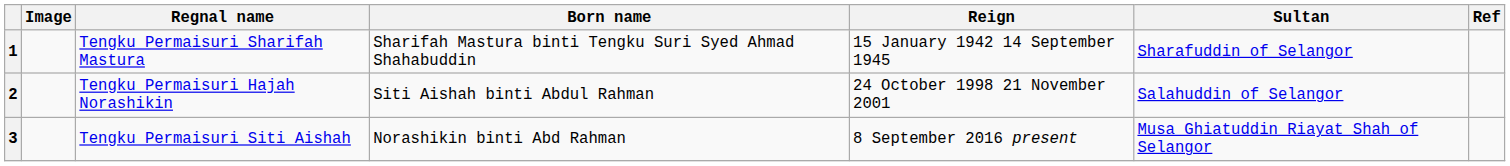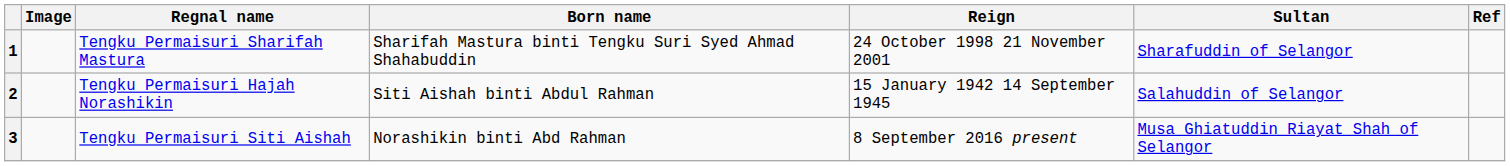 <table class="wikitable">
 <tr>
 <th></th>
 <th>Image</th>
 <th>Regnal name</th>
 <th>Born name</th>
 <th>Reign</th>
 <th>Sultan</th>
 <th>Ref</th>
 </tr>
 <tr>
 <th>1</th>
 <td></td>
 <td><a href='#'>Tengku Permaisuri Sharifah Mastura</a></td>
 <td>Sharifah Mastura binti Tengku Suri Syed Ahmad Shahabuddin</td>
-<td>15 January 1942  14 September 1945</td>
+<td>24 October 1998  21 November 2001</td>
 <td><a href='#'>Sharafuddin of Selangor</a></td>
 <td></td>
 </tr>
 <tr>
 <th>2</th>
 <td></td>
 <td><a href='#'>Tengku Permaisuri Hajah Norashikin</a></td>
 <td>Siti Aishah binti Abdul Rahman</td>
-<td>24 October 1998  21 November 2001</td>
+<td>15 January 1942  14 September 1945</td>
 <td><a href='#'>Salahuddin of Selangor</a></td>
 <td></td>
 </tr>
 <tr>
 <th>3</th>
 <td></td>
 <td><a href='#'>Tengku Permaisuri Siti Aishah</a></td>
 <td>Norashikin binti Abd Rahman</td>
 <td>8 September 2016  <em>present</em></td>
 <td><a href='#'>Musa Ghiatuddin Riayat Shah of Selangor</a></td>
 <td></td>
 </tr>
 <tr>
 </tr>
 </table>
